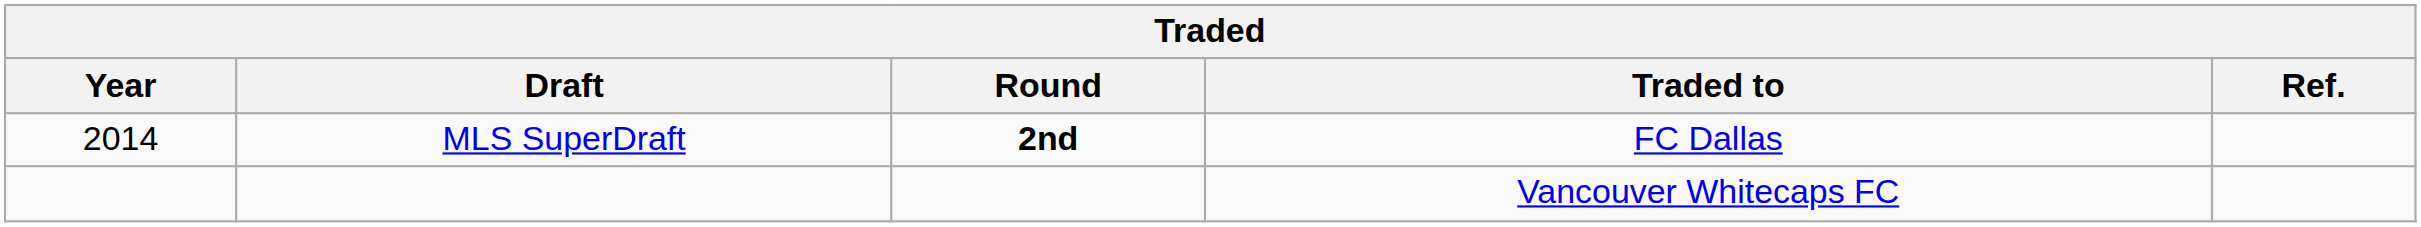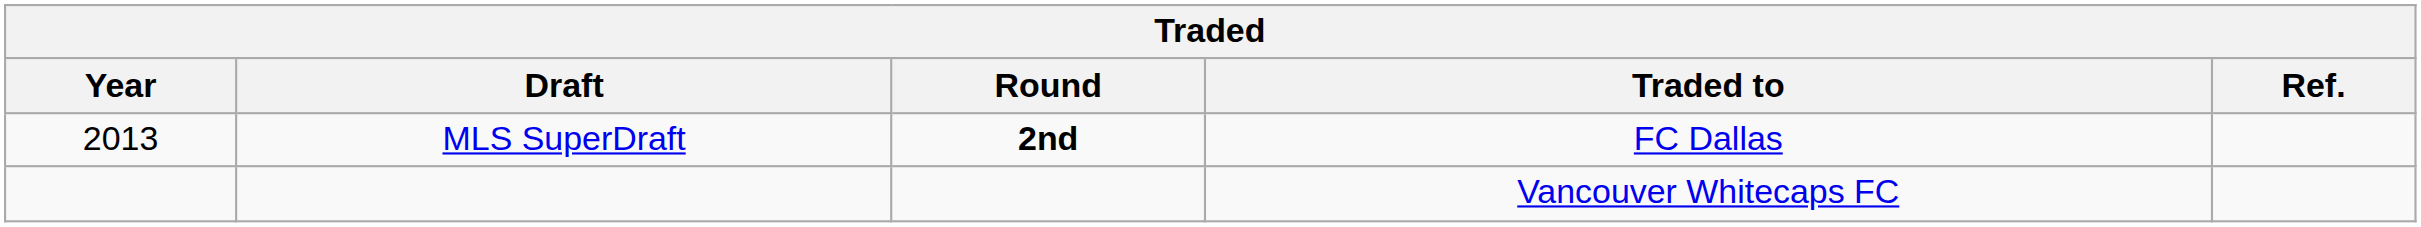 <table class="wikitable" style="width:90%">
 <tr>
 <th colspan=5>Traded</th>
 </tr>
 <tr>
 <th>Year</th>
 <th>Draft</th>
 <th>Round</th>
 <th>Traded to</th>
 <th>Ref.</th>
 </tr>
 <tr align=center>
-<td>2014</td>
+<td>2013</td>
 <td><a href='#'>MLS SuperDraft</a></td>
 <td><strong>2nd</strong></td>
 <td><a href='#'>FC Dallas</a></td>
 <td></td>
 </tr>
 <tr align=center>
 <td></td>
 <td></td>
 <td></td>
 <td><a href='#'>Vancouver Whitecaps FC</a></td>
 <td></td>
 </tr>
 </table>
